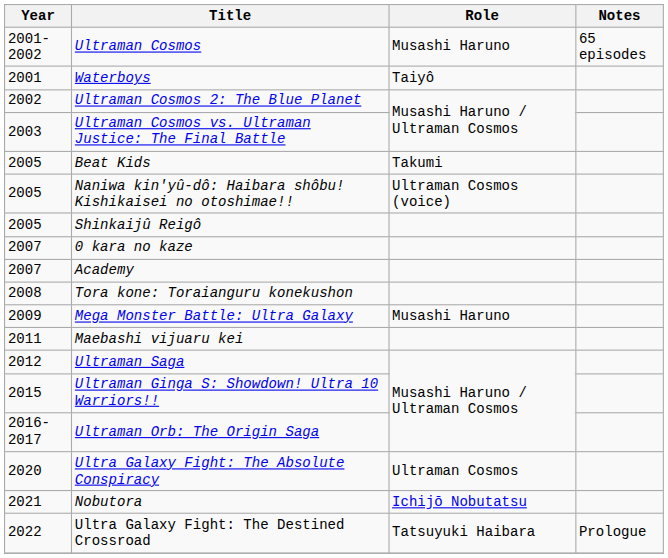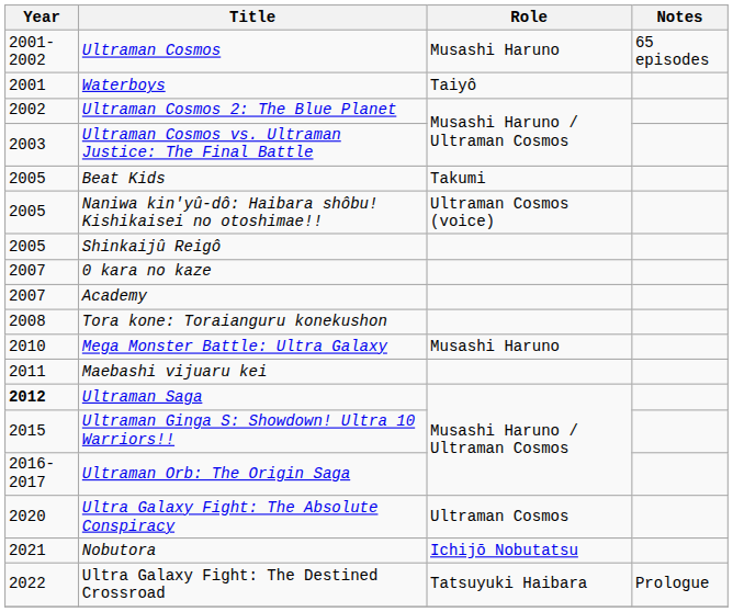 <table class="wikitable">
 <tr>
 <th>Year</th>
 <th>Title</th>
 <th>Role</th>
 <th>Notes</th>
 </tr>
 <tr>
 <td>2001-2002</td>
 <td><em><a href='#'>Ultraman Cosmos</a></em></td>
 <td>Musashi Haruno</td>
 <td>65 episodes</td>
 </tr>
 <tr>
 <td>2001</td>
 <td><em><a href='#'>Waterboys</a></em></td>
 <td>Taiyô</td>
 <td></td>
 </tr>
 <tr>
 <td>2002</td>
 <td><em><a href='#'>Ultraman Cosmos 2: The Blue Planet</a></em></td>
 <td rowspan="2">Musashi Haruno / Ultraman Cosmos</td>
 <td></td>
 </tr>
 <tr>
 <td>2003</td>
 <td><em><a href='#'>Ultraman Cosmos vs. Ultraman Justice: The Final Battle</a></em></td>
 <td></td>
 </tr>
 <tr>
 <td>2005</td>
 <td><em>Beat Kids</em></td>
 <td>Takumi</td>
 <td></td>
 </tr>
 <tr>
 <td>2005</td>
 <td><em>Naniwa kin'yû-dô: Haibara shôbu! Kishikaisei no otoshimae!!</em></td>
 <td>Ultraman Cosmos (voice)</td>
 <td></td>
 </tr>
 <tr>
 <td>2005</td>
 <td><em>Shinkaijû Reigô</em></td>
 <td></td>
 <td></td>
 </tr>
 <tr>
 <td>2007</td>
 <td><em>0 kara no kaze</em></td>
 <td></td>
 <td></td>
 </tr>
 <tr>
 <td>2007</td>
 <td><em>Academy</em></td>
 <td></td>
 <td></td>
 </tr>
 <tr>
 <td>2008</td>
 <td><em>Tora kone: Toraianguru konekushon</em></td>
 <td></td>
 <td></td>
 </tr>
 <tr>
-<td>2009</td>
+<td>2010</td>
 <td><em><a href='#'>Mega Monster Battle: Ultra Galaxy</a></em></td>
 <td>Musashi Haruno</td>
 <td></td>
 </tr>
 <tr>
 <td>2011</td>
 <td><em>Maebashi vijuaru kei</em></td>
 <td></td>
 <td></td>
 </tr>
 <tr>
-<td>2012</td>
+<td><strong>2012</strong></td>
 <td><em><a href='#'>Ultraman Saga</a></em></td>
 <td rowspan="3">Musashi Haruno / Ultraman Cosmos</td>
 <td></td>
 </tr>
 <tr>
 <td>2015</td>
 <td><em><a href='#'>Ultraman Ginga S: Showdown! Ultra 10 Warriors!!</a></em></td>
 <td></td>
 </tr>
 <tr>
 <td>2016-2017</td>
 <td><em><a href='#'>Ultraman Orb: The Origin Saga</a></em></td>
 <td></td>
 </tr>
 <tr>
 <td>2020</td>
 <td><em><a href='#'>Ultra Galaxy Fight: The Absolute Conspiracy</a></em></td>
 <td>Ultraman Cosmos</td>
 <td></td>
 </tr>
 <tr>
 <td>2021</td>
 <td><em>Nobutora</em></td>
 <td><a href='#'>Ichijō Nobutatsu</a></td>
 <td></td>
 </tr>
 <tr>
 <td>2022</td>
 <td>Ultra Galaxy Fight: The Destined Crossroad</td>
 <td>Tatsuyuki Haibara</td>
 <td>Prologue</td>
 </tr>
 <tr>
 </tr>
 </table>
